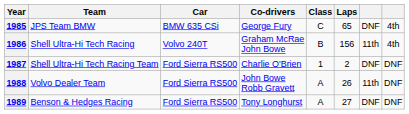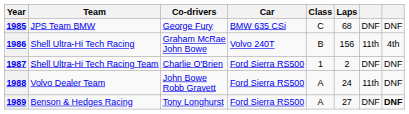 <table class="wikitable" style="text-align:center; font-size:90%">
 <tr>
 <th>Year</th>
 <th>Team</th>
+<th>Co-drivers</th>
 <th>Car</th>
-<th>Co-drivers</th>
 <th>Class</th>
 <th>Laps</th>
 <th></th>
 <th></th>
 </tr>
 <tr>
 <th><a href='#'>1985</a></th>
 <td align="left"> <a href='#'>JPS Team BMW</a></td>
+<td align="left"> <a href='#'>George Fury</a></td>
 <td align="left"><a href='#'>BMW 635 CSi</a></td>
-<td align="left"> <a href='#'>George Fury</a></td>
 <td>C</td>
-<td>65</td>
+<td>68</td>
 <td>DNF</td>
-<td>4th</td>
+<td>DNF</td>
 </tr>
 <tr>
 <th><a href='#'>1986</a></th>
 <td align="left"> <a href='#'>Shell Ultra-Hi Tech Racing</a></td>
+<td align="left"> <a href='#'>Graham McRae</a><br> <a href='#'>John Bowe</a></td>
 <td align="left"><a href='#'>Volvo 240T</a></td>
-<td align="left"> <a href='#'>Graham McRae</a><br> <a href='#'>John Bowe</a></td>
 <td>B</td>
 <td>156</td>
 <td>11th</td>
 <td>4th</td>
 </tr>
 <tr>
 <th><a href='#'>1987</a></th>
 <td align="left"> <a href='#'>Shell Ultra-Hi Tech Racing Team</a></td>
+<td align="left"> <a href='#'>Charlie O'Brien</a></td>
 <td align="left"><a href='#'>Ford Sierra RS500</a></td>
-<td align="left"> <a href='#'>Charlie O'Brien</a></td>
 <td>1</td>
 <td>2</td>
 <td>DNF</td>
 <td>DNF</td>
 </tr>
 <tr>
 <th><a href='#'>1988</a></th>
 <td align="left"> <a href='#'>Volvo Dealer Team</a></td>
+<td align="left"> <a href='#'>John Bowe</a><br> <a href='#'>Robb Gravett</a></td>
 <td align="left"><a href='#'>Ford Sierra RS500</a></td>
-<td align="left"> <a href='#'>John Bowe</a><br> <a href='#'>Robb Gravett</a></td>
 <td>A</td>
-<td>26</td>
+<td>24</td>
 <td>11th</td>
 <td>DNF</td>
 </tr>
 <tr>
 <th><a href='#'>1989</a></th>
 <td align="left"> <a href='#'>Benson & Hedges Racing</a></td>
+<td align="left"> <a href='#'>Tony Longhurst</a></td>
 <td align="left"><a href='#'>Ford Sierra RS500</a></td>
-<td align="left"> <a href='#'>Tony Longhurst</a></td>
 <td>A</td>
 <td>27</td>
 <td>DNF</td>
-<td>DNF</td>
+<td><strong>DNF</strong></td>
 </tr>
 </table>
